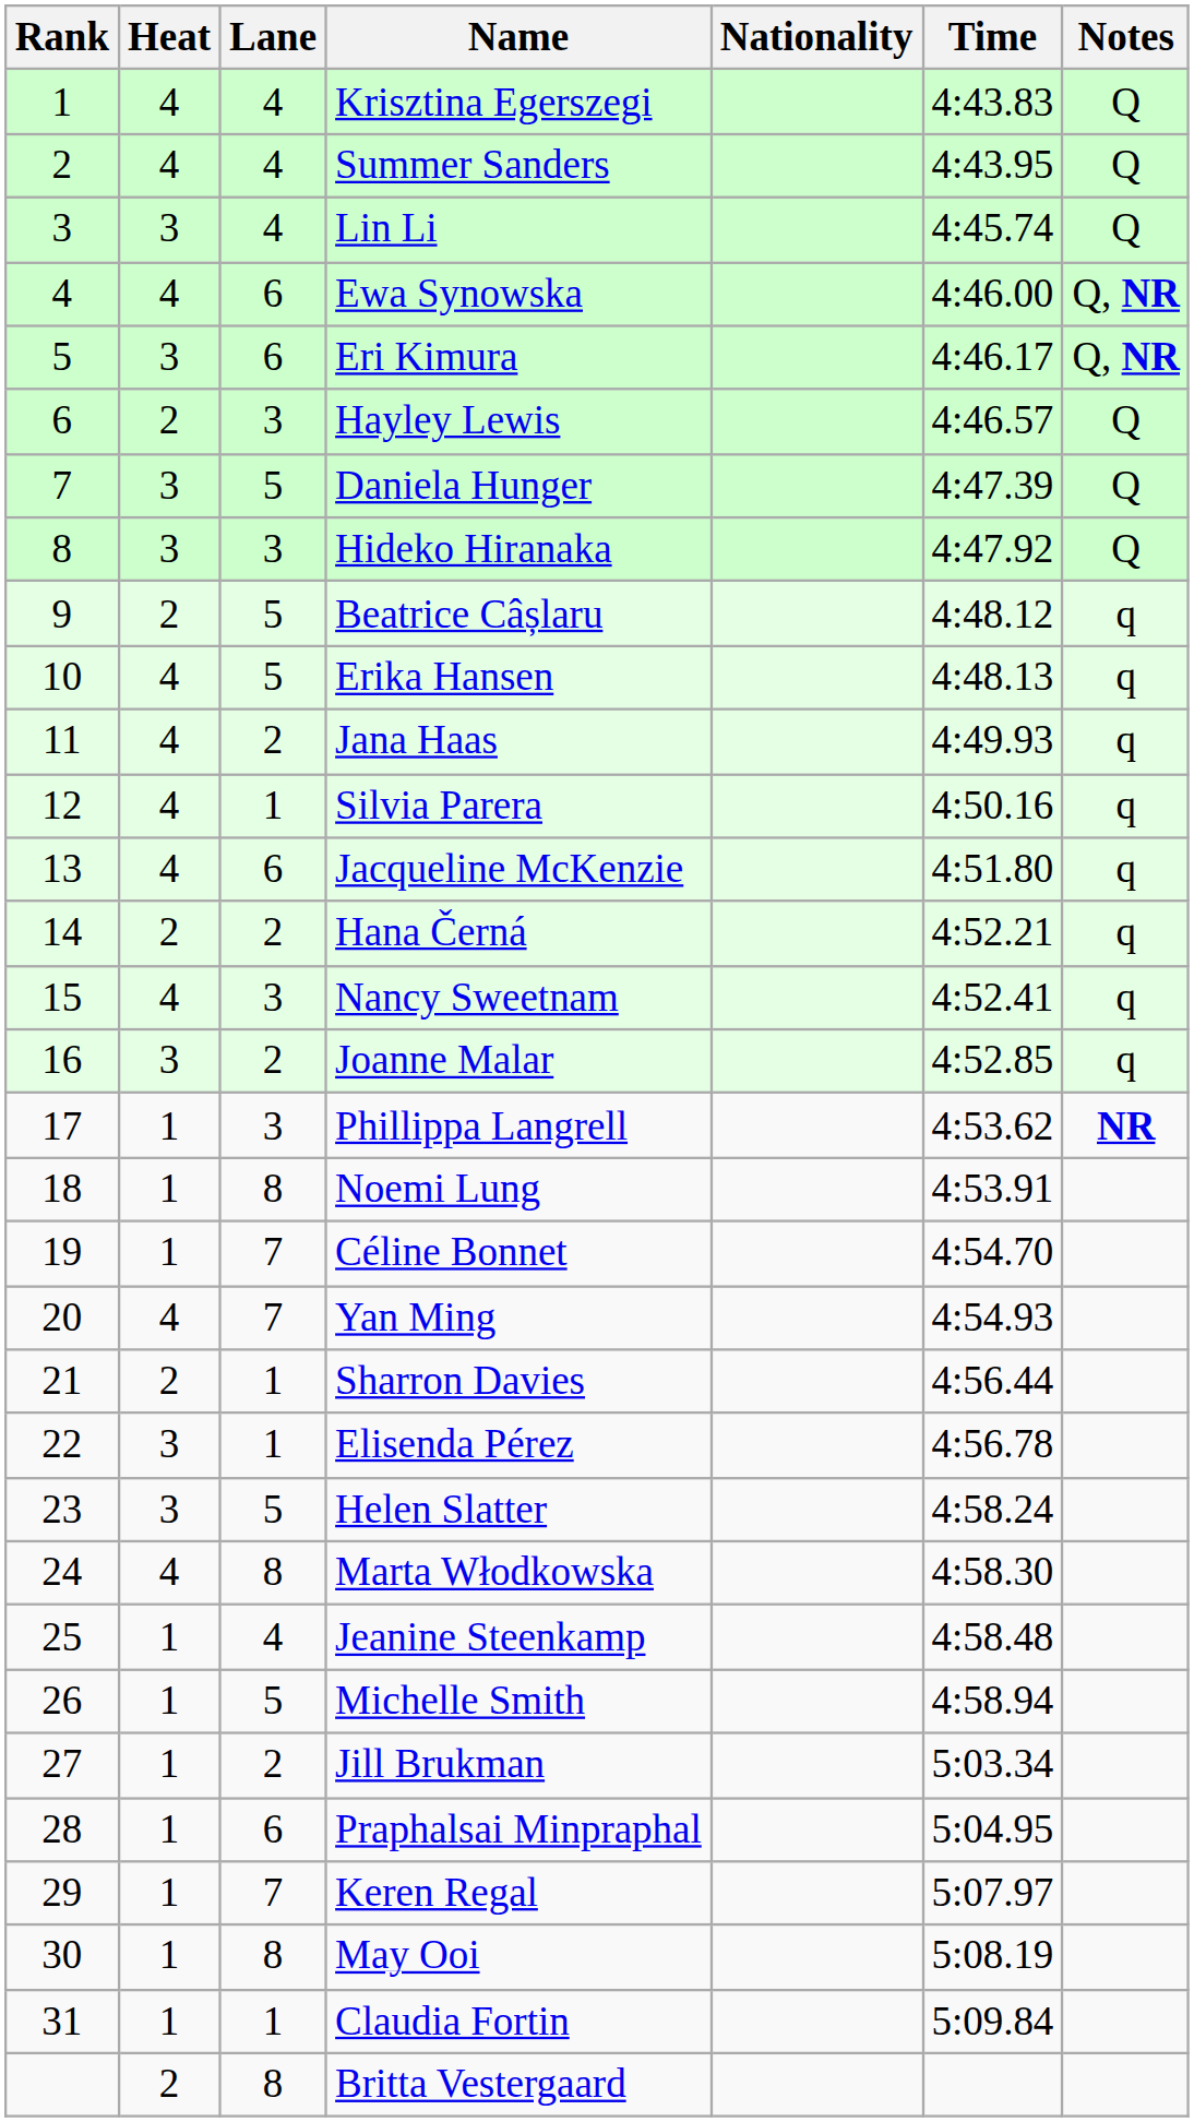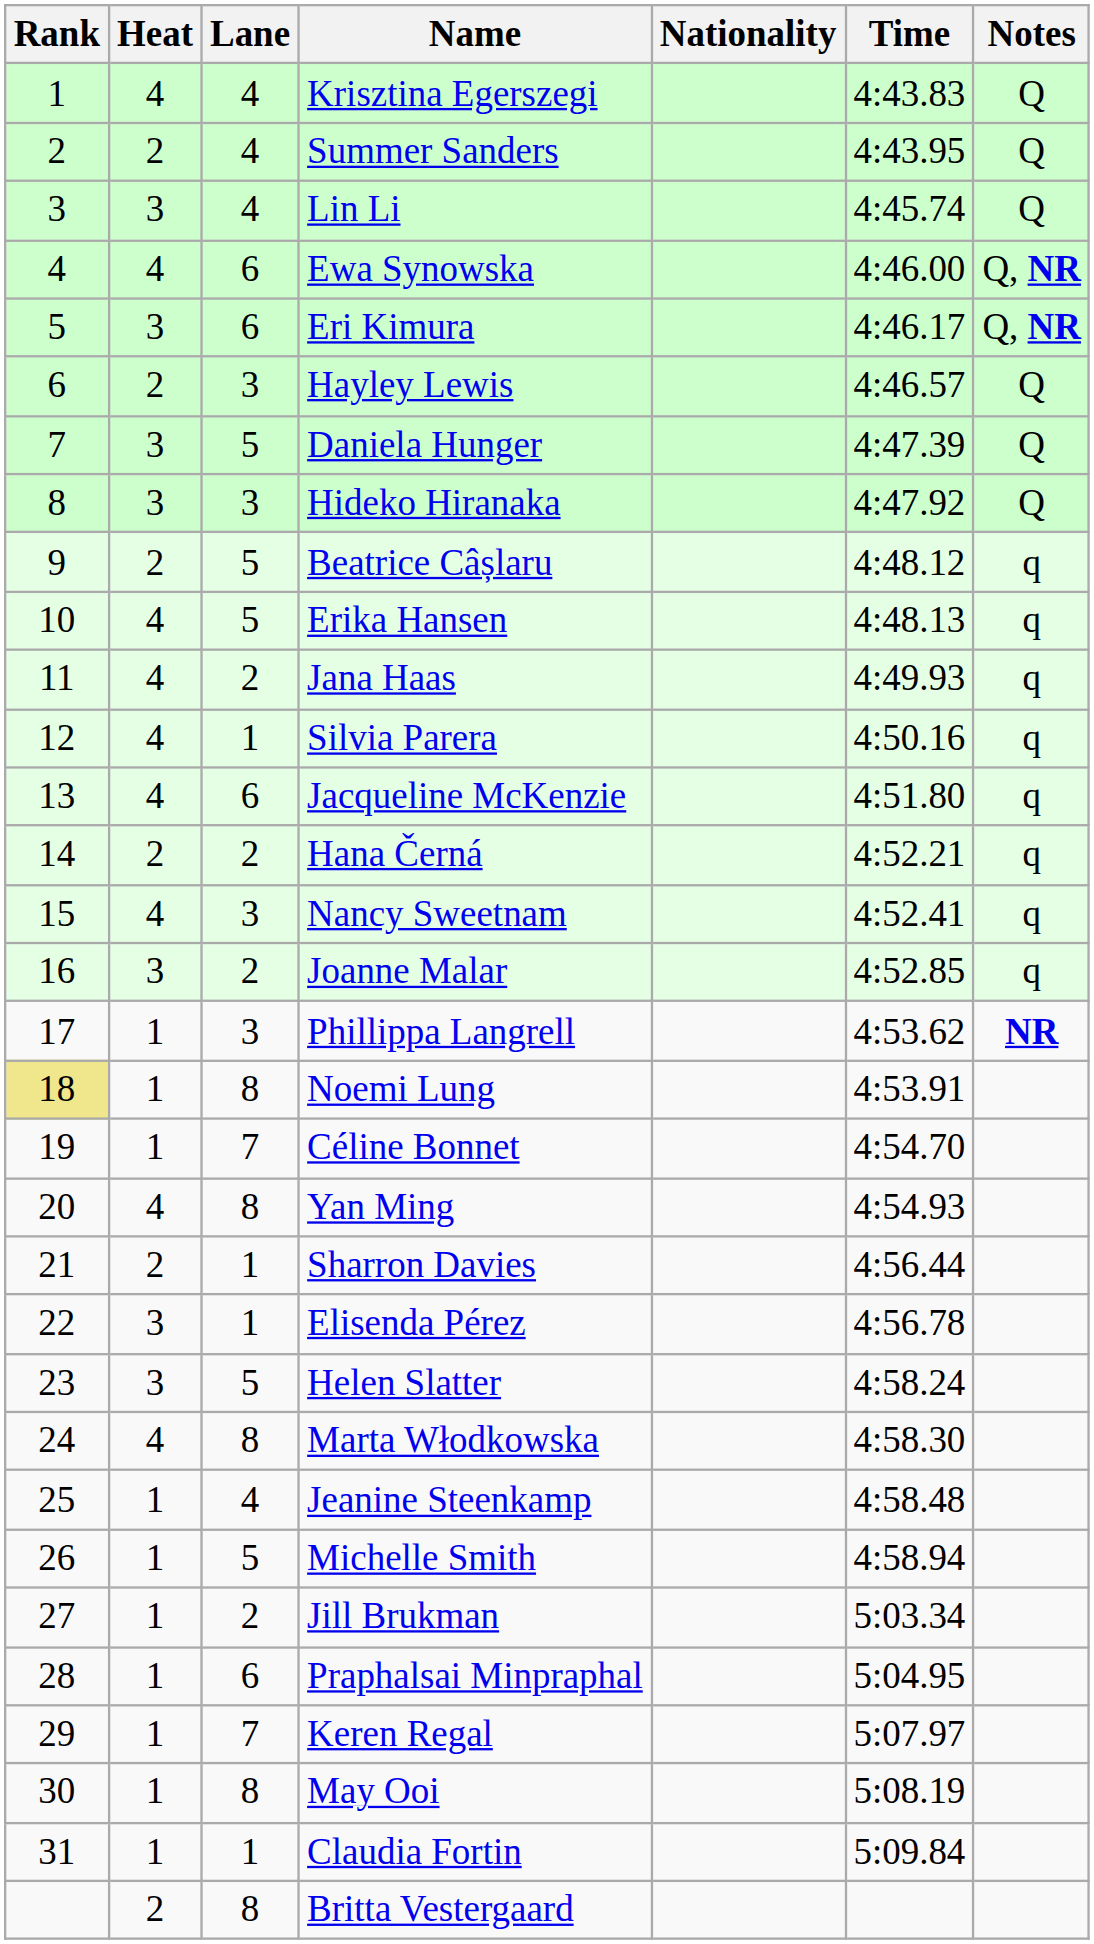 <table class="wikitable sortable" style="text-align:center">
 <tr>
 <th>Rank</th>
 <th>Heat</th>
 <th>Lane</th>
 <th>Name</th>
 <th>Nationality</th>
 <th>Time</th>
 <th>Notes</th>
 </tr>
 <tr bgcolor=#cfc>
 <td>1</td>
 <td>4</td>
 <td>4</td>
 <td align=left><a href='#'>Krisztina Egerszegi</a></td>
 <td align=left></td>
 <td>4:43.83</td>
 <td>Q</td>
 </tr>
 <tr bgcolor=#cfc>
 <td>2</td>
-<td>4</td>
+<td>2</td>
 <td>4</td>
 <td align=left><a href='#'>Summer Sanders</a></td>
 <td align=left></td>
 <td>4:43.95</td>
 <td>Q</td>
 </tr>
 <tr bgcolor=#cfc>
 <td>3</td>
 <td>3</td>
 <td>4</td>
 <td align=left><a href='#'>Lin Li</a></td>
 <td align=left></td>
 <td>4:45.74</td>
 <td>Q</td>
 </tr>
 <tr bgcolor=#cfc>
 <td>4</td>
 <td>4</td>
 <td>6</td>
 <td align=left><a href='#'>Ewa Synowska</a></td>
 <td align=left></td>
 <td>4:46.00</td>
 <td>Q, <strong><a href='#'>NR</a></strong></td>
 </tr>
 <tr bgcolor=#cfc>
 <td>5</td>
 <td>3</td>
 <td>6</td>
 <td align=left><a href='#'>Eri Kimura</a></td>
 <td align=left></td>
 <td>4:46.17</td>
 <td>Q, <strong><a href='#'>NR</a></strong></td>
 </tr>
 <tr bgcolor=#cfc>
 <td>6</td>
 <td>2</td>
 <td>3</td>
 <td align=left><a href='#'>Hayley Lewis</a></td>
 <td align=left></td>
 <td>4:46.57</td>
 <td>Q</td>
 </tr>
 <tr bgcolor=#cfc>
 <td>7</td>
 <td>3</td>
 <td>5</td>
 <td align=left><a href='#'>Daniela Hunger</a></td>
 <td align=left></td>
 <td>4:47.39</td>
 <td>Q</td>
 </tr>
 <tr bgcolor=#cfc>
 <td>8</td>
 <td>3</td>
 <td>3</td>
 <td align=left><a href='#'>Hideko Hiranaka</a></td>
 <td align=left></td>
 <td>4:47.92</td>
 <td>Q</td>
 </tr>
 <tr bgcolor=e5ffe5>
 <td>9</td>
 <td>2</td>
 <td>5</td>
 <td align=left><a href='#'>Beatrice Câșlaru</a></td>
 <td align=left></td>
 <td>4:48.12</td>
 <td>q</td>
 </tr>
 <tr bgcolor=e5ffe5>
 <td>10</td>
 <td>4</td>
 <td>5</td>
 <td align=left><a href='#'>Erika Hansen</a></td>
 <td align=left></td>
 <td>4:48.13</td>
 <td>q</td>
 </tr>
 <tr bgcolor=e5ffe5>
 <td>11</td>
 <td>4</td>
 <td>2</td>
 <td align=left><a href='#'>Jana Haas</a></td>
 <td align=left></td>
 <td>4:49.93</td>
 <td>q</td>
 </tr>
 <tr bgcolor=e5ffe5>
 <td>12</td>
 <td>4</td>
 <td>1</td>
 <td align=left><a href='#'>Silvia Parera</a></td>
 <td align=left></td>
 <td>4:50.16</td>
 <td>q</td>
 </tr>
 <tr bgcolor=e5ffe5>
 <td>13</td>
 <td>4</td>
 <td>6</td>
 <td align=left><a href='#'>Jacqueline McKenzie</a></td>
 <td align=left></td>
 <td>4:51.80</td>
 <td>q</td>
 </tr>
 <tr bgcolor=e5ffe5>
 <td>14</td>
 <td>2</td>
 <td>2</td>
 <td align=left><a href='#'>Hana Černá</a></td>
 <td align=left></td>
 <td>4:52.21</td>
 <td>q</td>
 </tr>
 <tr bgcolor=e5ffe5>
 <td>15</td>
 <td>4</td>
 <td>3</td>
 <td align=left><a href='#'>Nancy Sweetnam</a></td>
 <td align=left></td>
 <td>4:52.41</td>
 <td>q</td>
 </tr>
 <tr bgcolor=e5ffe5>
 <td>16</td>
 <td>3</td>
 <td>2</td>
 <td align=left><a href='#'>Joanne Malar</a></td>
 <td align=left></td>
 <td>4:52.85</td>
 <td>q</td>
 </tr>
 <tr>
 <td>17</td>
 <td>1</td>
 <td>3</td>
 <td align=left><a href='#'>Phillippa Langrell</a></td>
 <td align=left></td>
 <td>4:53.62</td>
 <td><strong><a href='#'>NR</a></strong></td>
 </tr>
 <tr>
-<td>18</td>
+<td style="background: khaki;">18</td>
 <td>1</td>
 <td>8</td>
 <td align=left><a href='#'>Noemi Lung</a></td>
 <td align=left></td>
 <td>4:53.91</td>
 <td></td>
 </tr>
 <tr>
 <td>19</td>
 <td>1</td>
 <td>7</td>
 <td align=left><a href='#'>Céline Bonnet</a></td>
 <td align=left></td>
 <td>4:54.70</td>
 <td></td>
 </tr>
 <tr>
 <td>20</td>
 <td>4</td>
-<td>7</td>
+<td>8</td>
 <td align=left><a href='#'>Yan Ming</a></td>
 <td align=left></td>
 <td>4:54.93</td>
 <td></td>
 </tr>
 <tr>
 <td>21</td>
 <td>2</td>
 <td>1</td>
 <td align=left><a href='#'>Sharron Davies</a></td>
 <td align=left></td>
 <td>4:56.44</td>
 <td></td>
 </tr>
 <tr>
 <td>22</td>
 <td>3</td>
 <td>1</td>
 <td align=left><a href='#'>Elisenda Pérez</a></td>
 <td align=left></td>
 <td>4:56.78</td>
 <td></td>
 </tr>
 <tr>
 <td>23</td>
 <td>3</td>
 <td>5</td>
 <td align=left><a href='#'>Helen Slatter</a></td>
 <td align=left></td>
 <td>4:58.24</td>
 <td></td>
 </tr>
 <tr>
 <td>24</td>
 <td>4</td>
 <td>8</td>
 <td align=left><a href='#'>Marta Włodkowska</a></td>
 <td align=left></td>
 <td>4:58.30</td>
 <td></td>
 </tr>
 <tr>
 <td>25</td>
 <td>1</td>
 <td>4</td>
 <td align=left><a href='#'>Jeanine Steenkamp</a></td>
 <td align=left></td>
 <td>4:58.48</td>
 <td></td>
 </tr>
 <tr>
 <td>26</td>
 <td>1</td>
 <td>5</td>
 <td align=left><a href='#'>Michelle Smith</a></td>
 <td align=left></td>
 <td>4:58.94</td>
 <td></td>
 </tr>
 <tr>
 <td>27</td>
 <td>1</td>
 <td>2</td>
 <td align=left><a href='#'>Jill Brukman</a></td>
 <td align=left></td>
 <td>5:03.34</td>
 <td></td>
 </tr>
 <tr>
 <td>28</td>
 <td>1</td>
 <td>6</td>
 <td align=left><a href='#'>Praphalsai Minpraphal</a></td>
 <td align=left></td>
 <td>5:04.95</td>
 <td></td>
 </tr>
 <tr>
 <td>29</td>
 <td>1</td>
 <td>7</td>
 <td align=left><a href='#'>Keren Regal</a></td>
 <td align=left></td>
 <td>5:07.97</td>
 <td></td>
 </tr>
 <tr>
 <td>30</td>
 <td>1</td>
 <td>8</td>
 <td align=left><a href='#'>May Ooi</a></td>
 <td align=left></td>
 <td>5:08.19</td>
 <td></td>
 </tr>
 <tr>
 <td>31</td>
 <td>1</td>
 <td>1</td>
 <td align=left><a href='#'>Claudia Fortin</a></td>
 <td align=left></td>
 <td>5:09.84</td>
 <td></td>
 </tr>
 <tr>
 <td></td>
 <td>2</td>
 <td>8</td>
 <td align=left><a href='#'>Britta Vestergaard</a></td>
 <td align=left></td>
 <td></td>
 <td></td>
 </tr>
 </table>
